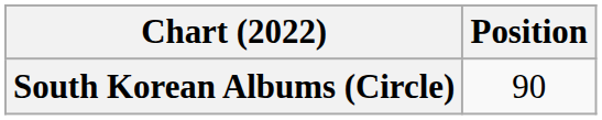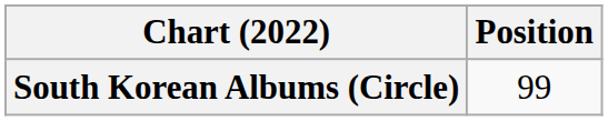 <table class="wikitable plainrowheaders" style="text-align:center">
 <tr>
 <th scope="col">Chart (2022)</th>
 <th scope="col">Position</th>
 </tr>
 <tr>
 <th scope="row">South Korean Albums (Circle)</th>
-<td>90</td>
+<td>99</td>
 </tr>
 </table>
